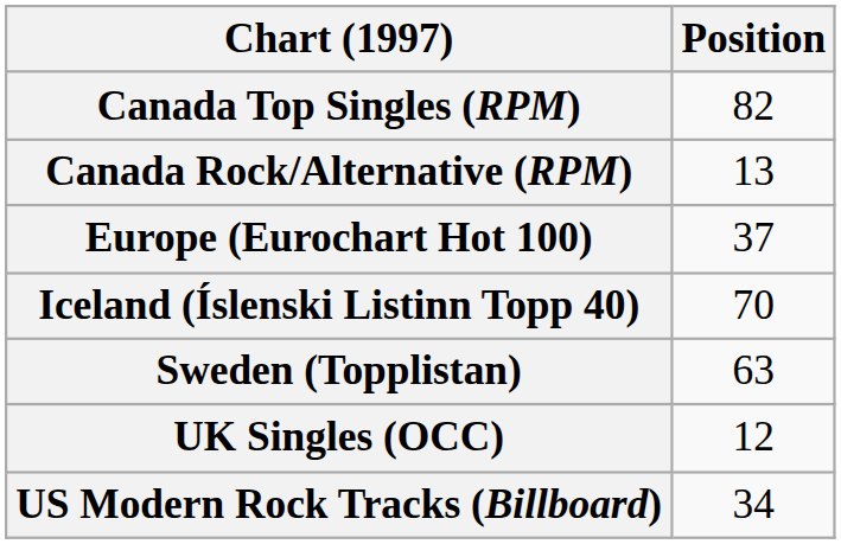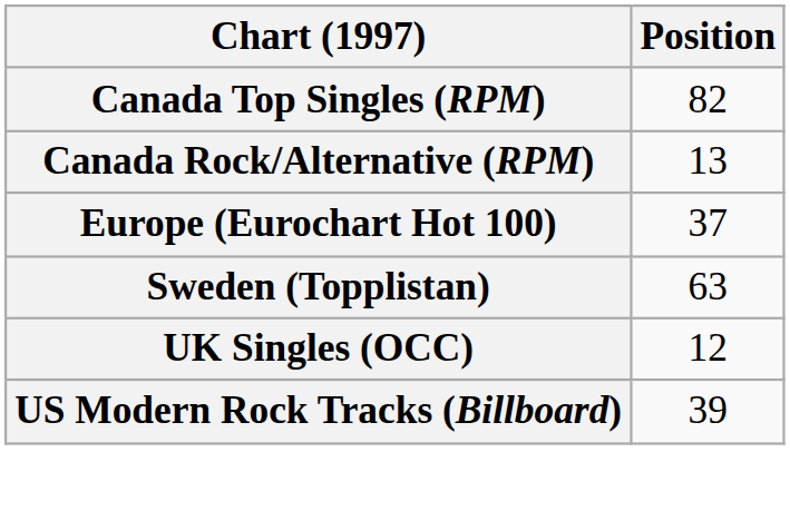 <table class="wikitable sortable plainrowheaders">
 <tr>
 <th>Chart (1997)</th>
 <th>Position</th>
 </tr>
 <tr>
 <th scope="row">Canada Top Singles (<em>RPM</em>)</th>
 <td align="center">82</td>
 </tr>
 <tr>
 <th scope="row">Canada Rock/Alternative (<em>RPM</em>)</th>
 <td align="center">13</td>
 </tr>
 <tr>
 <th scope="row">Europe (Eurochart Hot 100)</th>
 <td align="center">37</td>
 </tr>
 <tr>
-<th scope="row">Iceland (Íslenski Listinn Topp 40)</th>
-<td align="center">70</td>
-</tr>
-<tr>
 <th scope="row">Sweden (Topplistan)</th>
 <td align="center">63</td>
 </tr>
 <tr>
 <th scope="row">UK Singles (OCC)</th>
 <td align="center">12</td>
 </tr>
 <tr>
 <th scope="row">US Modern Rock Tracks (<em>Billboard</em>)</th>
-<td align="center">34</td>
+<td align="center">39</td>
 </tr>
 </table>
